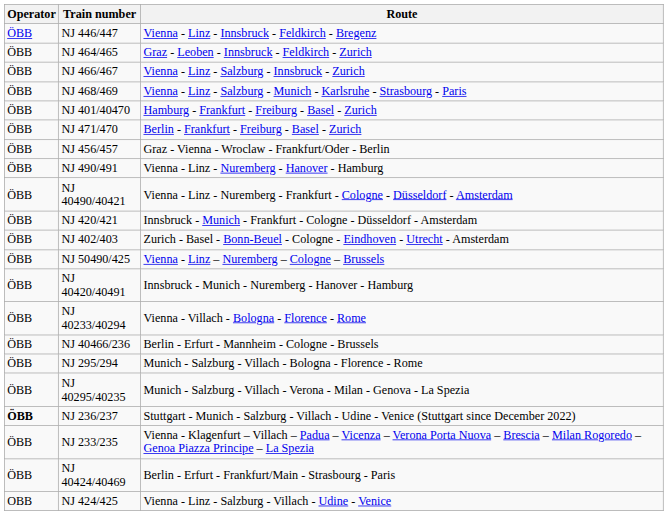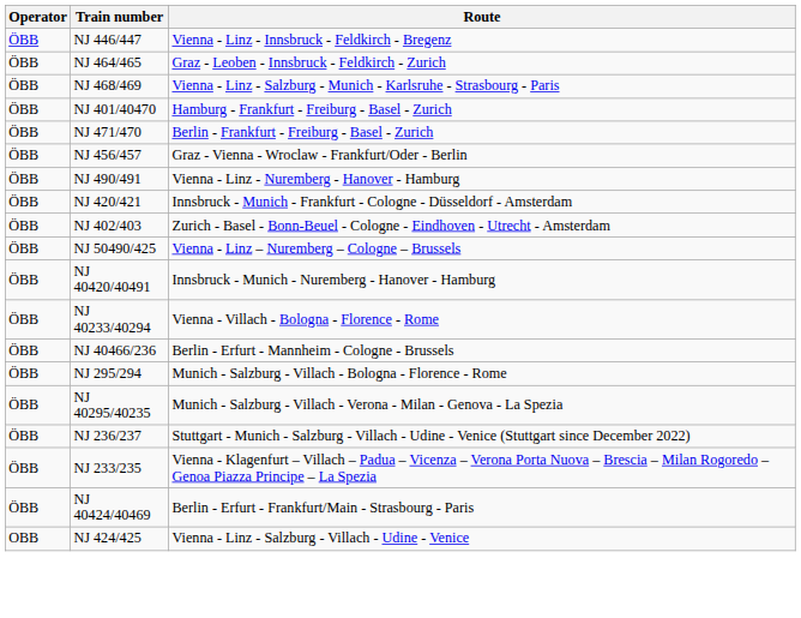 <table class="wikitable sortable">
 <tr>
 <th>Operator</th>
 <th>Train number</th>
 <th>Route</th>
 </tr>
 <tr>
 <td><a href='#'>ÖBB</a></td>
 <td>NJ 446/447</td>
 <td><a href='#'>Vienna</a> - <a href='#'>Linz</a> - <a href='#'>Innsbruck</a> - <a href='#'>Feldkirch</a> - <a href='#'>Bregenz</a></td>
 </tr>
 <tr>
 <td>ÖBB</td>
 <td>NJ 464/465</td>
 <td><a href='#'>Graz</a> - <a href='#'>Leoben</a> - <a href='#'>Innsbruck</a> - <a href='#'>Feldkirch</a> - <a href='#'>Zurich</a></td>
-</tr>
-<tr>
-<td>ÖBB</td>
-<td>NJ 466/467</td>
-<td><a href='#'>Vienna</a> - <a href='#'>Linz</a> - <a href='#'>Salzburg</a> - <a href='#'>Innsbruck</a> - <a href='#'>Zurich</a></td>
 </tr>
 <tr>
 <td>ÖBB</td>
 <td>NJ 468/469</td>
 <td><a href='#'>Vienna</a> - <a href='#'>Linz</a> - <a href='#'>Salzburg</a> - <a href='#'>Munich</a> - <a href='#'>Karlsruhe</a> - <a href='#'>Strasbourg</a> - <a href='#'>Paris</a></td>
 </tr>
 <tr>
 <td>ÖBB</td>
 <td>NJ 401/40470</td>
 <td><a href='#'>Hamburg</a> - <a href='#'>Frankfurt</a> - <a href='#'>Freiburg</a> - <a href='#'>Basel</a> - <a href='#'>Zurich</a></td>
 </tr>
 <tr>
 <td>ÖBB</td>
 <td>NJ 471/470</td>
 <td><a href='#'>Berlin</a> - <a href='#'>Frankfurt</a> - <a href='#'>Freiburg</a> - <a href='#'>Basel</a> - <a href='#'>Zurich</a></td>
 </tr>
 <tr>
 <td>ÖBB</td>
 <td>NJ 456/457</td>
 <td>Graz - Vienna - Wroclaw - Frankfurt/Oder - Berlin</td>
 </tr>
 <tr>
 <td>ÖBB</td>
 <td>NJ 490/491</td>
 <td>Vienna - Linz - <a href='#'>Nuremberg</a> - <a href='#'>Hanover</a> - Hamburg</td>
-</tr>
-<tr>
-<td>ÖBB</td>
-<td>NJ 40490/40421</td>
-<td>Vienna - Linz - Nuremberg - Frankfurt - <a href='#'>Cologne</a> - <a href='#'>Düsseldorf</a> - <a href='#'>Amsterdam</a></td>
 </tr>
 <tr>
 <td>ÖBB</td>
 <td>NJ 420/421</td>
 <td>Innsbruck - <a href='#'>Munich</a> - Frankfurt - Cologne - Düsseldorf - Amsterdam</td>
 </tr>
 <tr>
 <td>ÖBB</td>
 <td>NJ 402/403</td>
 <td>Zurich - Basel - <a href='#'>Bonn-Beuel</a> - Cologne - <a href='#'>Eindhoven</a> - <a href='#'>Utrecht</a> - Amsterdam</td>
 </tr>
 <tr>
 <td>ÖBB</td>
 <td>NJ 50490/425</td>
 <td><a href='#'>Vienna</a> - <a href='#'>Linz</a> – <a href='#'>Nuremberg</a> – <a href='#'>Cologne</a> – <a href='#'>Brussels</a></td>
 </tr>
 <tr>
 <td>ÖBB</td>
 <td>NJ 40420/40491</td>
 <td>Innsbruck - Munich - Nuremberg - Hanover - Hamburg</td>
 </tr>
 <tr>
 <td>ÖBB</td>
 <td>NJ 40233/40294</td>
 <td>Vienna - Villach - <a href='#'>Bologna</a> - <a href='#'>Florence</a> - <a href='#'>Rome</a></td>
 </tr>
 <tr>
 <td>ÖBB</td>
 <td>NJ 40466/236</td>
 <td>Berlin - Erfurt - Mannheim - Cologne - Brussels</td>
 </tr>
 <tr>
 <td>ÖBB</td>
 <td>NJ 295/294</td>
 <td>Munich - Salzburg - Villach - Bologna - Florence - Rome</td>
 </tr>
 <tr>
 <td>ÖBB</td>
 <td>NJ 40295/40235</td>
 <td>Munich - Salzburg - Villach - Verona - Milan - Genova - La Spezia</td>
 </tr>
 <tr>
-<td><strong>ÖBB</strong></td>
+<td>ÖBB</td>
 <td>NJ 236/237</td>
 <td>Stuttgart - Munich - Salzburg - Villach - Udine - Venice (Stuttgart since December 2022)</td>
 </tr>
 <tr>
 <td>ÖBB</td>
 <td>NJ 233/235</td>
 <td>Vienna - Klagenfurt – Villach – <a href='#'>Padua</a> – <a href='#'>Vicenza</a> – <a href='#'>Verona Porta Nuova</a> – <a href='#'>Brescia</a> – <a href='#'>Milan Rogoredo</a> – <a href='#'>Genoa Piazza Principe</a> – <a href='#'>La Spezia</a></td>
 </tr>
 <tr>
 <td>ÖBB</td>
 <td>NJ 40424/40469</td>
 <td>Berlin - Erfurt - Frankfurt/Main - Strasbourg - Paris</td>
 </tr>
 <tr>
 <td>OBB</td>
 <td>NJ 424/425</td>
 <td>Vienna - Linz - Salzburg - Villach - <a href='#'>Udine</a> - <a href='#'>Venice</a></td>
 </tr>
 </table>
